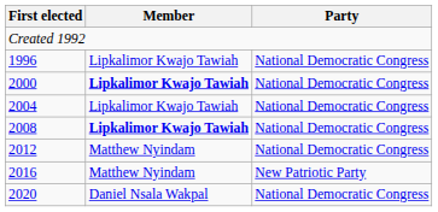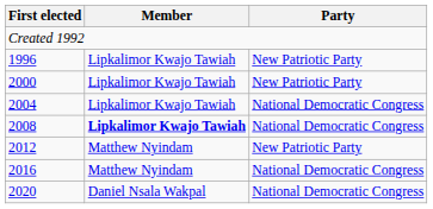 <table class="wikitable">
 <tr>
 <th>First elected</th>
 <th>Member</th>
 <th>Party</th>
 </tr>
 <tr>
 <td colspan=3><em>Created 1992</em></td>
 </tr>
 <tr>
 <td><a href='#'>1996</a></td>
 <td><a href='#'>Lipkalimor Kwajo Tawiah</a></td>
-<td><a href='#'>National Democratic Congress</a></td>
+<td><a href='#'>New Patriotic Party</a></td>
 </tr>
 <tr>
 <td><a href='#'>2000</a></td>
-<td><strong><a href='#'>Lipkalimor Kwajo Tawiah</a></strong></td>
-<td><a href='#'>National Democratic Congress</a></td>
+<td><a href='#'>Lipkalimor Kwajo Tawiah</a></td>
+<td><a href='#'>New Patriotic Party</a></td>
 </tr>
 <tr>
 <td><a href='#'>2004</a></td>
 <td><a href='#'>Lipkalimor Kwajo Tawiah</a></td>
 <td><a href='#'>National Democratic Congress</a></td>
 </tr>
 <tr>
 <td><a href='#'>2008</a></td>
 <td><strong><a href='#'>Lipkalimor Kwajo Tawiah</a></strong></td>
 <td><a href='#'>National Democratic Congress</a></td>
 </tr>
 <tr>
 <td><a href='#'>2012</a></td>
 <td><a href='#'>Matthew Nyindam</a></td>
-<td><a href='#'>National Democratic Congress</a></td>
+<td><a href='#'>New Patriotic Party</a></td>
 </tr>
 <tr>
 <td><a href='#'>2016</a></td>
 <td><a href='#'>Matthew Nyindam</a></td>
-<td><a href='#'>New Patriotic Party</a></td>
+<td><a href='#'>National Democratic Congress</a></td>
 </tr>
 <tr>
 <td><a href='#'>2020</a></td>
 <td><a href='#'>Daniel Nsala Wakpal</a></td>
 <td><a href='#'>National Democratic Congress</a></td>
 </tr>
 </table>
